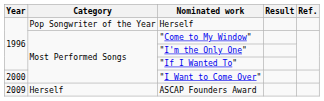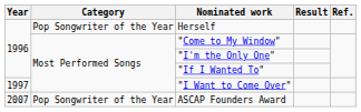 <table class="wikitable">
 <tr>
 <th>Year</th>
 <th>Category</th>
 <th>Nominated work</th>
 <th>Result</th>
 <th>Ref.</th>
 </tr>
 <tr>
 <td rowspan="4">1996</td>
 <td>Pop Songwriter of the Year</td>
 <td>Herself</td>
 <td></td>
 <td align="center"></td>
 </tr>
 <tr>
 <td rowspan="4">Most Performed Songs</td>
 <td>"<a href='#'>Come to My Window</a>"</td>
 <td></td>
 <td align="center" rowspan="3"></td>
 </tr>
 <tr>
 <td>"<a href='#'>I'm the Only One</a>"</td>
 <td></td>
 </tr>
 <tr>
 <td>"<a href='#'>If I Wanted To</a>"</td>
 <td></td>
 </tr>
 <tr>
-<td>2000</td>
+<td>1997</td>
 <td>"<a href='#'>I Want to Come Over</a>"</td>
 <td></td>
 <td align="center"></td>
 </tr>
 <tr>
-<td>2009</td>
-<td>Herself</td>
+<td>2007</td>
+<td>Pop Songwriter of the Year</td>
 <td>ASCAP Founders Award</td>
 <td></td>
 <td align="center"></td>
 </tr>
 </table>
